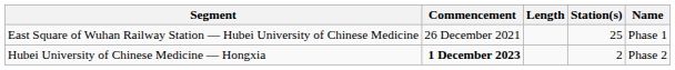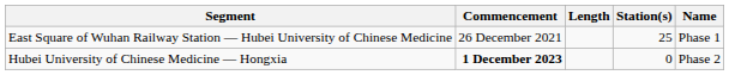 <table class="wikitable" style="border-collapse: collapse; text-align: right;">
 <tr>
 <th>Segment</th>
 <th>Commencement</th>
 <th>Length</th>
 <th>Station(s)</th>
 <th>Name</th>
 </tr>
 <tr>
 <td style="text-align: left;">East Square of Wuhan Railway Station — Hubei University of Chinese Medicine</td>
 <td>26 December 2021</td>
 <td></td>
 <td>25</td>
 <td style="text-align: left;">Phase 1</td>
 </tr>
 <tr>
 <td style="text-align: left;">Hubei University of Chinese Medicine — Hongxia</td>
 <td><strong>1 December 2023</strong></td>
 <td></td>
-<td>2</td>
+<td>0</td>
 <td style="text-align: left;">Phase 2</td>
 </tr>
 </table>
